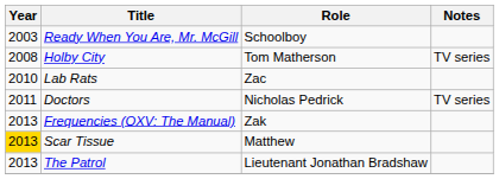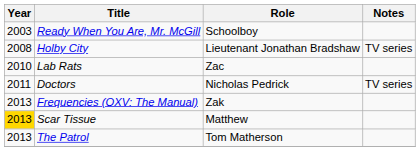 <table class="wikitable">
 <tr>
 <th>Year</th>
 <th>Title</th>
 <th>Role</th>
 <th>Notes</th>
 </tr>
 <tr>
 <td>2003</td>
 <td><em><a href='#'>Ready When You Are, Mr. McGill</a></em></td>
 <td>Schoolboy</td>
 <td></td>
 </tr>
 <tr>
 <td>2008</td>
 <td><em><a href='#'>Holby City</a></em></td>
-<td>Tom Matherson</td>
+<td>Lieutenant Jonathan Bradshaw</td>
 <td>TV series</td>
 </tr>
 <tr>
 <td>2010</td>
 <td><em>Lab Rats</em></td>
 <td>Zac</td>
 <td></td>
 </tr>
 <tr>
 <td>2011</td>
 <td><em>Doctors</em></td>
 <td>Nicholas Pedrick</td>
 <td>TV series</td>
 </tr>
 <tr>
 <td>2013</td>
 <td><em><a href='#'>Frequencies (OXV: The Manual)</a></em></td>
 <td>Zak</td>
 <td></td>
 </tr>
 <tr>
 <td style="background: gold;">2013</td>
 <td><em>Scar Tissue</em></td>
 <td>Matthew</td>
 <td></td>
 </tr>
 <tr>
 <td>2013</td>
 <td><em><a href='#'>The Patrol</a></em></td>
-<td>Lieutenant Jonathan Bradshaw</td>
+<td>Tom Matherson</td>
 <td></td>
 </tr>
 <tr>
 </tr>
 </table>
